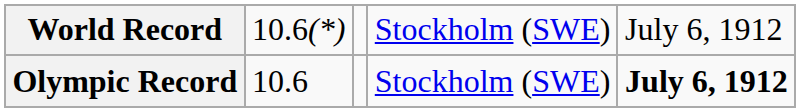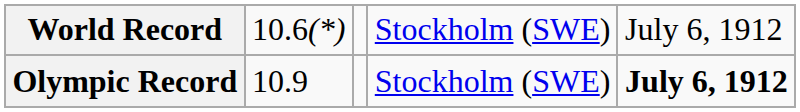 <table class="wikitable">
 <tr>
 <th>World Record</th>
 <td>10.6<em>(*)</em></td>
 <td></td>
 <td><a href='#'>Stockholm</a> (<a href='#'>SWE</a>)</td>
 <td>July 6, 1912</td>
 </tr>
 <tr>
 <th>Olympic Record</th>
-<td>10.6</td>
+<td>10.9</td>
 <td></td>
 <td><a href='#'>Stockholm</a> (<a href='#'>SWE</a>)</td>
 <td><strong>July 6, 1912</strong></td>
 </tr>
 </table>
